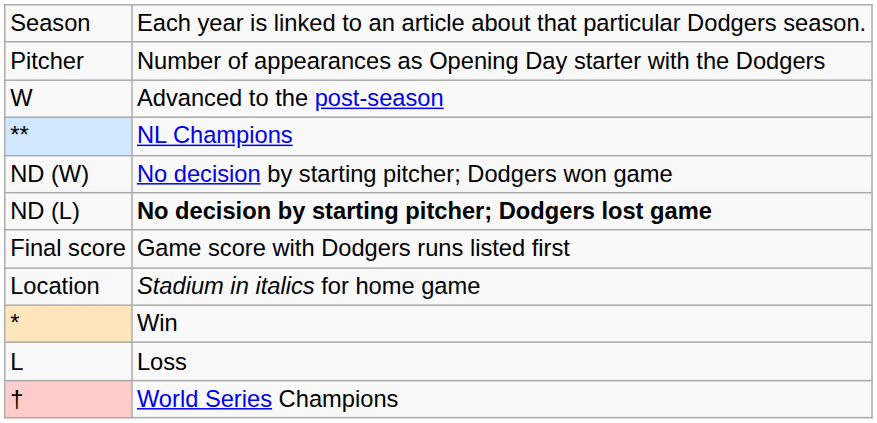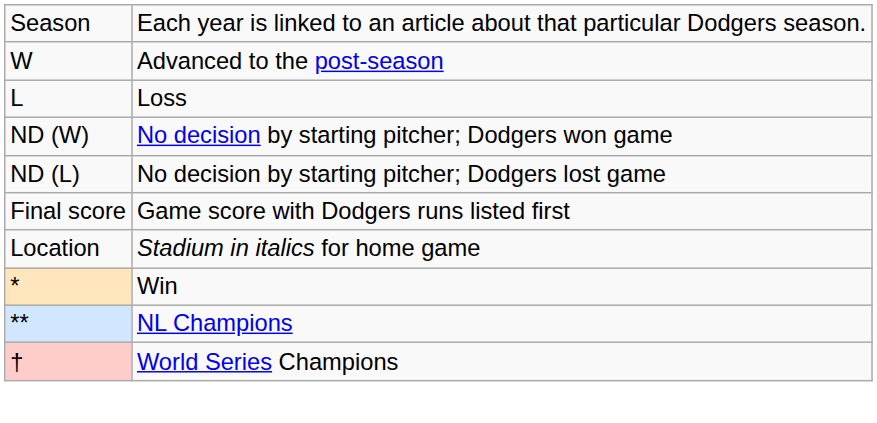 <table class="wikitable">
 <tr>
 <td>Season</td>
 <td>Each year is linked to an article about that particular Dodgers season.</td>
 </tr>
 <tr>
-<td>Pitcher </td>
-<td>Number of appearances as Opening Day starter with the Dodgers</td>
-</tr>
-<tr>
 <td>W</td>
 <td>Advanced to the <a href='#'>post-season</a></td>
 </tr>
 <tr>
-<td style="background-color: #D0E7FF">**</td>
-<td><a href='#'>NL Champions</a></td>
+<td>L</td>
+<td>Loss</td>
 </tr>
 <tr>
 <td>ND (W)</td>
 <td><a href='#'>No decision</a> by starting pitcher; Dodgers won game</td>
 </tr>
 <tr>
 <td>ND (L)</td>
-<td><strong>No decision by starting pitcher; Dodgers lost game</strong></td>
+<td>No decision by starting pitcher; Dodgers lost game</td>
 </tr>
 <tr>
 <td>Final score</td>
 <td>Game score with Dodgers runs listed first</td>
 </tr>
 <tr>
 <td>Location</td>
 <td><em>Stadium in italics</em> for home game</td>
 </tr>
 <tr>
 <td style="background-color: #FFE6BD">*</td>
 <td>Win</td>
 </tr>
 <tr>
-<td>L</td>
-<td>Loss</td>
+<td style="background-color: #D0E7FF">**</td>
+<td><a href='#'>NL Champions</a></td>
 </tr>
 <tr>
 <td style="background-color: #FFCCCC">†</td>
 <td><a href='#'>World Series</a> Champions</td>
 </tr>
 </table>
